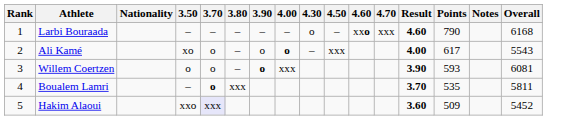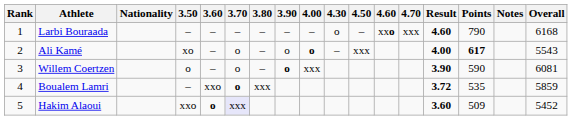 <table class="wikitable sortable" style="text-align:center;font-size:85%">
 <tr>
 <th>Rank</th>
 <th>Athlete</th>
 <th>Nationality</th>
 <th>3.50</th>
+<th>3.60</th>
 <th>3.70</th>
 <th>3.80</th>
 <th>3.90</th>
 <th>4.00</th>
 <th>4.30</th>
 <th>4.50</th>
 <th>4.60</th>
 <th>4.70</th>
 <th>Result</th>
 <th>Points</th>
 <th>Notes</th>
 <th>Overall</th>
 </tr>
 <tr>
 <td>1</td>
 <td align=left><a href='#'>Larbi Bouraada</a></td>
 <td align=left></td>
 <td>–</td>
 <td>–</td>
 <td>–</td>
 <td>–</td>
 <td>–</td>
+<td>–</td>
 <td>o</td>
 <td>–</td>
 <td>xx<strong>o</strong></td>
 <td>xxx</td>
 <td><strong>4.60</strong></td>
 <td>790</td>
 <td></td>
 <td>6168</td>
 </tr>
 <tr>
 <td>2</td>
 <td align=left><a href='#'>Ali Kamé</a></td>
 <td align=left></td>
 <td>xo</td>
+<td>–</td>
 <td>o</td>
 <td>–</td>
 <td>o</td>
 <td><strong>o</strong></td>
 <td>–</td>
 <td>xxx</td>
 <td></td>
 <td></td>
 <td><strong>4.00</strong></td>
-<td>617</td>
+<td><strong>617</strong></td>
 <td></td>
 <td>5543</td>
 </tr>
 <tr>
 <td>3</td>
 <td align=left><a href='#'>Willem Coertzen</a></td>
 <td align=left></td>
 <td>o</td>
+<td>–</td>
 <td>o</td>
 <td>–</td>
 <td><strong>o</strong></td>
 <td>xxx</td>
 <td></td>
 <td></td>
 <td></td>
 <td></td>
 <td><strong>3.90</strong></td>
-<td>593</td>
+<td>590</td>
 <td></td>
 <td>6081</td>
 </tr>
 <tr>
 <td>4</td>
 <td align=left><a href='#'>Boualem Lamri</a></td>
 <td align=left></td>
 <td>–</td>
+<td>xxo</td>
 <td><strong>o</strong></td>
 <td>xxx</td>
 <td></td>
 <td></td>
 <td></td>
 <td></td>
 <td></td>
 <td></td>
-<td><strong>3.70</strong></td>
+<td><strong>3.72</strong></td>
 <td>535</td>
 <td></td>
-<td>5811</td>
+<td>5859</td>
 </tr>
 <tr>
 <td>5</td>
 <td align=left><a href='#'>Hakim Alaoui</a></td>
 <td align=left></td>
 <td>xxo</td>
+<td><strong>o</strong></td>
 <td style="background: lavender;">xxx</td>
 <td></td>
 <td></td>
 <td></td>
 <td></td>
 <td></td>
 <td></td>
 <td></td>
 <td><strong>3.60</strong></td>
 <td>509</td>
 <td></td>
 <td>5452</td>
 </tr>
 </table>
